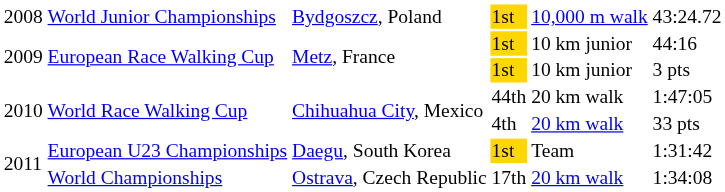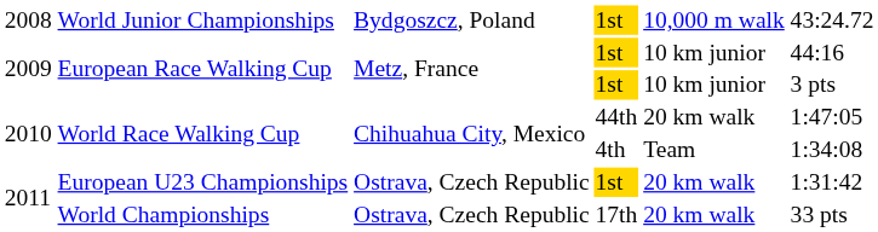 <table>
 <tr>
 <td>2008</td>
 <td><a href='#'>World Junior Championships</a></td>
 <td><a href='#'>Bydgoszcz</a>, Poland</td>
 <td bgcolor=gold>1st</td>
 <td><a href='#'>10,000 m walk</a></td>
 <td>43:24.72</td>
 </tr>
 <tr>
 <td rowspan=2>2009</td>
 <td rowspan=2><a href='#'>European Race Walking Cup</a></td>
 <td rowspan=2><a href='#'>Metz</a>, France</td>
 <td bgcolor=gold>1st</td>
 <td>10 km junior</td>
 <td>44:16</td>
 </tr>
 <tr>
 <td bgcolor=gold>1st</td>
 <td>10 km junior</td>
 <td>3 pts</td>
 </tr>
 <tr>
 <td rowspan=2>2010</td>
 <td rowspan=2><a href='#'>World Race Walking Cup</a></td>
 <td rowspan=2><a href='#'>Chihuahua City</a>, Mexico</td>
 <td>44th</td>
 <td>20 km walk</td>
 <td>1:47:05</td>
 </tr>
 <tr>
 <td>4th</td>
-<td><a href='#'>20 km walk</a></td>
-<td>33 pts</td>
+<td>Team</td>
+<td>1:34:08</td>
 </tr>
 <tr>
 <td rowspan=2>2011</td>
 <td><a href='#'>European U23 Championships</a></td>
-<td><a href='#'>Daegu</a>, South Korea</td>
+<td><a href='#'>Ostrava</a>, Czech Republic</td>
 <td bgcolor=gold>1st</td>
-<td>Team</td>
+<td><a href='#'>20 km walk</a></td>
 <td>1:31:42</td>
 </tr>
 <tr>
 <td><a href='#'>World Championships</a></td>
 <td><a href='#'>Ostrava</a>, Czech Republic</td>
 <td>17th</td>
 <td><a href='#'>20 km walk</a></td>
-<td>1:34:08</td>
+<td>33 pts</td>
 </tr>
 </table>
